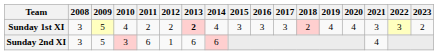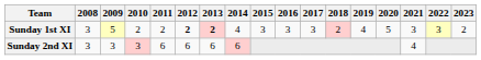 <table class="wikitable" style="font-size:85%; text-align:center;">
 <tr>
 <th scope="col">Team</th>
 <th scope="col">2008</th>
 <th scope="col">2009</th>
 <th scope="col">2010</th>
 <th scope="col">2011</th>
 <th scope="col">2012</th>
 <th scope="col">2013</th>
 <th scope="col">2014</th>
 <th scope="col">2015</th>
 <th scope="col">2016</th>
 <th scope="col">2017</th>
 <th scope="col">2018</th>
 <th scope="col">2019</th>
 <th scope="col">2020</th>
 <th scope="col">2021</th>
 <th scope="col">2022</th>
 <th scope="col">2023</th>
 </tr>
 <tr>
 <th scope="row">Sunday 1st XI</th>
 <td>3</td>
 <td bgcolor="#ffffbf">5</td>
-<td>4</td>
 <td>2</td>
 <td>2</td>
+<td><strong>2</strong></td>
 <td bgcolor="#ffcfcf"><strong>2</strong></td>
 <td>4</td>
 <td>3</td>
 <td>3</td>
 <td>3</td>
 <td bgcolor="#ffcfcf">2</td>
 <td>4</td>
-<td>4</td>
+<td>5</td>
 <td>3</td>
 <td bgcolor="#ffffbf">3</td>
 <td>2</td>
 </tr>
 <tr>
 <th scope="row">Sunday 2nd XI</th>
 <td>3</td>
-<td>5</td>
+<td>3</td>
 <td bgcolor="#ffcfcf">3</td>
 <td>6</td>
-<td>1</td>
+<td>6</td>
 <td>6</td>
 <td bgcolor="#ffcfcf">6</td>
 <td bgcolor="#ececec" colspan="6"></td>
 <td>4</td>
 <td bgcolor="#ececec" colspan="2"></td>
 </tr>
 </table>
